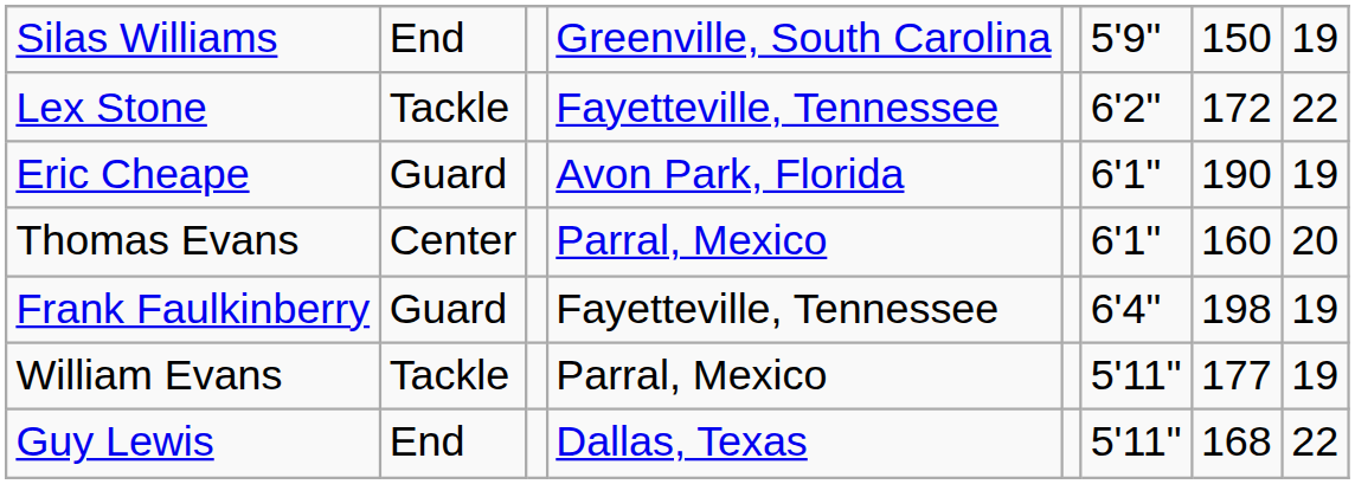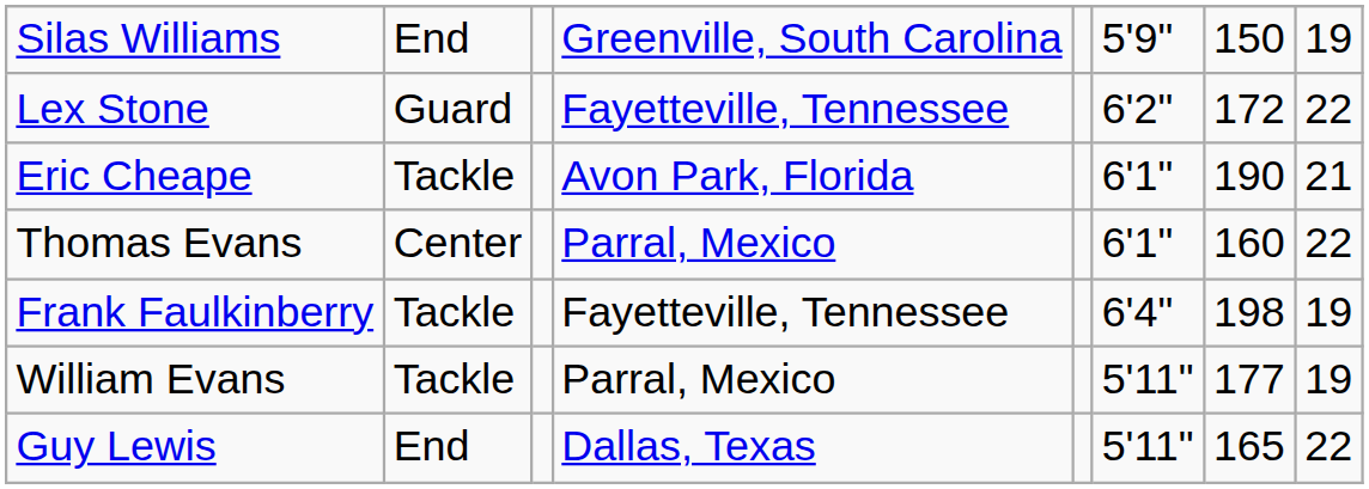 <table class="wikitable">
 <tr>
 </tr>
 <tr>
 <td><a href='#'>Silas Williams</a></td>
 <td>End</td>
 <td></td>
 <td><a href='#'>Greenville, South Carolina</a></td>
 <td></td>
 <td>5'9"</td>
 <td>150</td>
 <td>19</td>
 </tr>
 <tr>
 <td><a href='#'>Lex Stone</a></td>
-<td>Tackle</td>
+<td>Guard</td>
 <td></td>
 <td><a href='#'>Fayetteville, Tennessee</a></td>
 <td></td>
 <td>6'2"</td>
 <td>172</td>
 <td>22</td>
 </tr>
 <tr>
 <td><a href='#'>Eric Cheape</a></td>
-<td>Guard</td>
+<td>Tackle</td>
 <td></td>
 <td><a href='#'>Avon Park, Florida</a></td>
 <td></td>
 <td>6'1"</td>
 <td>190</td>
-<td>19</td>
+<td>21</td>
 </tr>
 <tr>
 <td>Thomas Evans</td>
 <td>Center</td>
 <td></td>
 <td><a href='#'>Parral, Mexico</a></td>
 <td></td>
 <td>6'1"</td>
 <td>160</td>
-<td>20</td>
+<td>22</td>
 </tr>
 <tr>
 <td><a href='#'>Frank Faulkinberry</a></td>
-<td>Guard</td>
+<td>Tackle</td>
 <td></td>
 <td>Fayetteville, Tennessee</td>
 <td></td>
 <td>6'4"</td>
 <td>198</td>
 <td>19</td>
 </tr>
 <tr>
 <td>William Evans</td>
 <td>Tackle</td>
 <td></td>
 <td>Parral, Mexico</td>
 <td></td>
 <td>5'11"</td>
 <td>177</td>
 <td>19</td>
 </tr>
 <tr>
 <td><a href='#'>Guy Lewis</a></td>
 <td>End</td>
 <td></td>
 <td><a href='#'>Dallas, Texas</a></td>
 <td></td>
 <td>5'11"</td>
-<td>168</td>
+<td>165</td>
 <td>22</td>
 </tr>
 </table>
